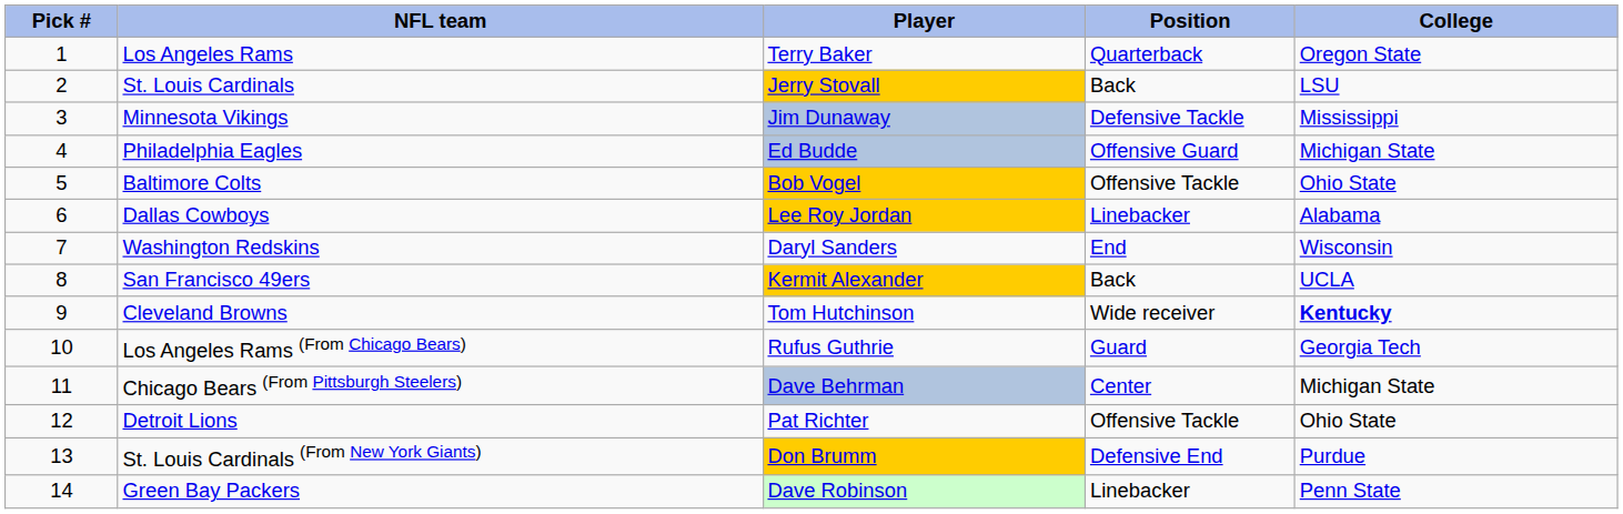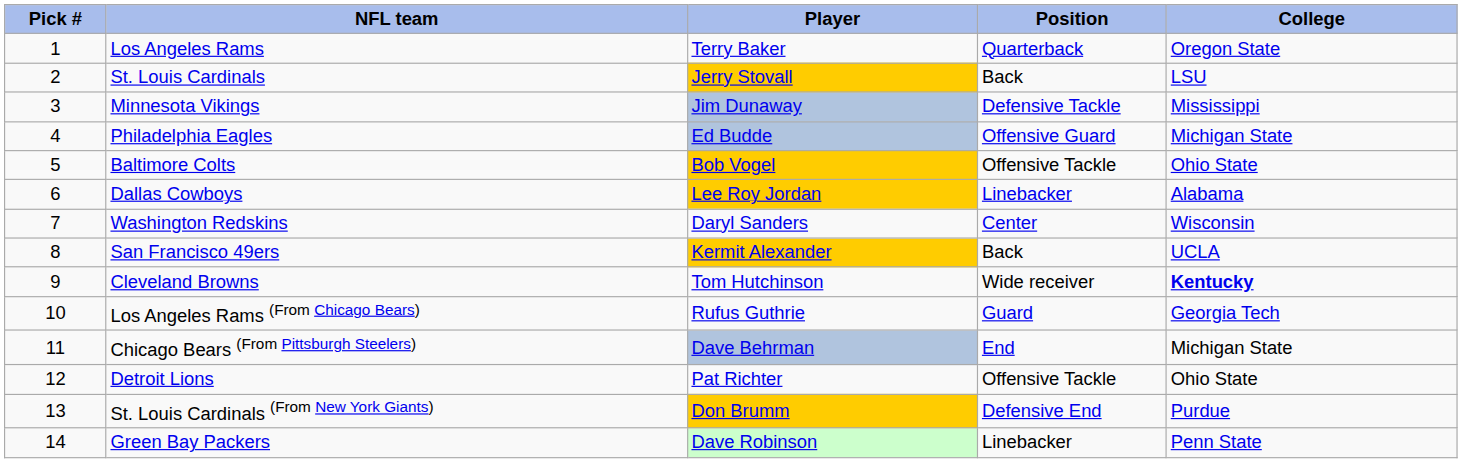 <table class="wikitable sortable sortable" style="width: 100%">
 <tr>
 <th style="background:#A8BDEC;" width=7%>Pick #</th>
 <th width=40% style="background:#A8BDEC;">NFL team</th>
 <th width=20% style="background:#A8BDEC;">Player</th>
 <th width=13% style="background:#A8BDEC;">Position</th>
 <th style="background:#A8BDEC;">College</th>
 </tr>
 <tr>
 <td align=center>1</td>
 <td><a href='#'>Los Angeles Rams</a></td>
 <td><a href='#'>Terry Baker</a></td>
 <td><a href='#'>Quarterback</a></td>
 <td><a href='#'>Oregon State</a></td>
 </tr>
 <tr>
 <td align=center>2</td>
 <td><a href='#'>St. Louis Cardinals</a></td>
 <td bgcolor="#FFCC00"><a href='#'>Jerry Stovall</a></td>
 <td>Back</td>
 <td><a href='#'>LSU</a></td>
 </tr>
 <tr>
 <td align=center>3</td>
 <td><a href='#'>Minnesota Vikings</a></td>
 <td bgcolor=lightsteelblue><a href='#'>Jim Dunaway</a></td>
 <td><a href='#'>Defensive Tackle</a></td>
 <td><a href='#'>Mississippi</a></td>
 </tr>
 <tr>
 <td align=center>4</td>
 <td><a href='#'>Philadelphia Eagles</a></td>
 <td bgcolor=lightsteelblue><a href='#'>Ed Budde</a></td>
 <td><a href='#'>Offensive Guard</a></td>
 <td><a href='#'>Michigan State</a></td>
 </tr>
 <tr>
 <td align=center>5</td>
 <td><a href='#'>Baltimore Colts</a></td>
 <td bgcolor="#FFCC00"><a href='#'>Bob Vogel</a></td>
 <td>Offensive Tackle</td>
 <td><a href='#'>Ohio State</a></td>
 </tr>
 <tr>
 <td align=center>6</td>
 <td><a href='#'>Dallas Cowboys</a></td>
 <td bgcolor="#FFCC00"><a href='#'>Lee Roy Jordan</a></td>
 <td><a href='#'>Linebacker</a></td>
 <td><a href='#'>Alabama</a></td>
 </tr>
 <tr>
 <td align=center>7</td>
 <td><a href='#'>Washington Redskins</a></td>
 <td><a href='#'>Daryl Sanders</a></td>
-<td><a href='#'>End</a></td>
+<td><a href='#'>Center</a></td>
 <td><a href='#'>Wisconsin</a></td>
 </tr>
 <tr>
 <td align=center>8</td>
 <td><a href='#'>San Francisco 49ers</a></td>
 <td bgcolor="#FFCC00"><a href='#'>Kermit Alexander</a></td>
 <td>Back</td>
 <td><a href='#'>UCLA</a></td>
 </tr>
 <tr>
 <td align=center>9</td>
 <td><a href='#'>Cleveland Browns</a></td>
 <td><a href='#'>Tom Hutchinson</a></td>
 <td>Wide receiver</td>
 <td><strong><a href='#'>Kentucky</a></strong></td>
 </tr>
 <tr>
 <td align=center>10</td>
 <td>Los Angeles Rams <sup>(From <a href='#'>Chicago Bears</a>)</sup></td>
 <td><a href='#'>Rufus Guthrie</a></td>
 <td><a href='#'>Guard</a></td>
 <td><a href='#'>Georgia Tech</a></td>
 </tr>
 <tr>
 <td align=center>11</td>
 <td>Chicago Bears <sup>(From <a href='#'>Pittsburgh Steelers</a>)</sup></td>
 <td bgcolor=lightsteelblue><a href='#'>Dave Behrman</a></td>
-<td><a href='#'>Center</a></td>
+<td><a href='#'>End</a></td>
 <td>Michigan State</td>
 </tr>
 <tr>
 <td align=center>12</td>
 <td><a href='#'>Detroit Lions</a></td>
 <td><a href='#'>Pat Richter</a></td>
 <td>Offensive Tackle</td>
 <td>Ohio State</td>
 </tr>
 <tr>
 <td align=center>13</td>
 <td>St. Louis Cardinals <sup>(From <a href='#'>New York Giants</a>)</sup></td>
 <td bgcolor="#FFCC00"><a href='#'>Don Brumm</a></td>
 <td><a href='#'>Defensive End</a></td>
 <td><a href='#'>Purdue</a></td>
 </tr>
 <tr>
 <td align=center>14</td>
 <td><a href='#'>Green Bay Packers</a></td>
 <td bgcolor="#CCFFCC"><a href='#'>Dave Robinson</a></td>
 <td>Linebacker</td>
 <td><a href='#'>Penn State</a></td>
 </tr>
 </table>
